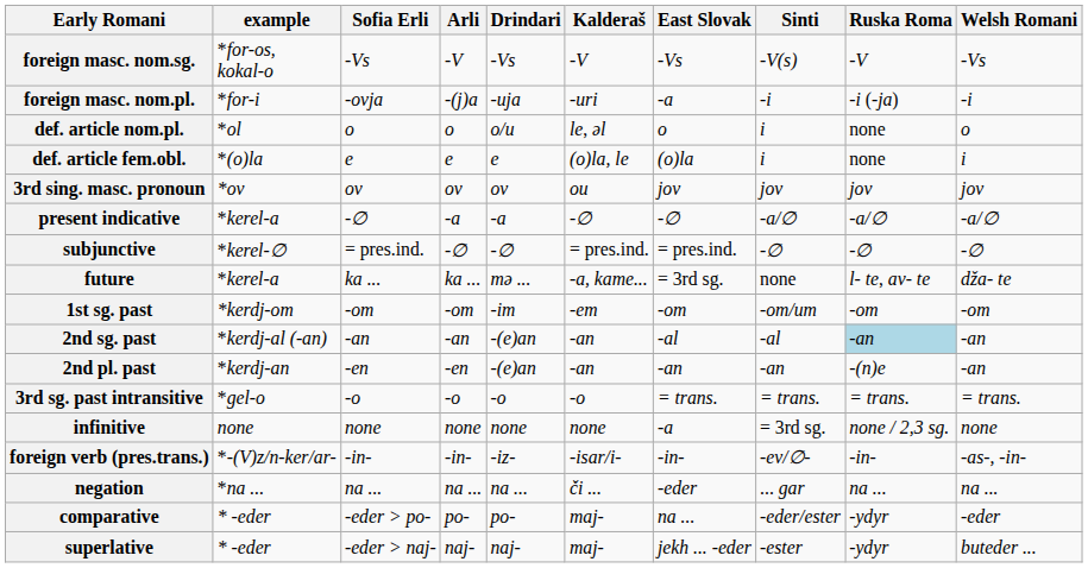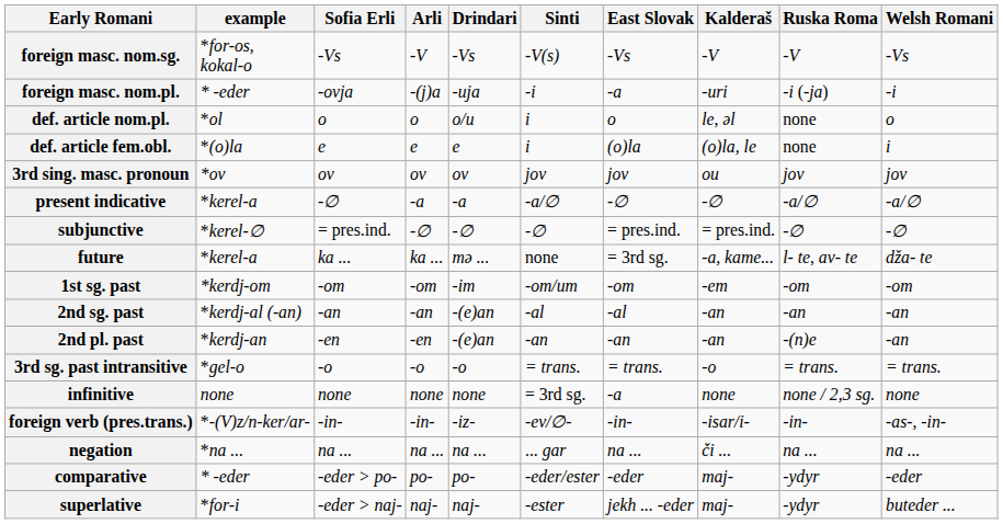 <table class="wikitable">
 <tr>
 <th>Early Romani</th>
 <th>example</th>
 <th>Sofia Erli</th>
 <th>Arli</th>
 <th>Drindari</th>
+<th>Sinti</th>
+<th>East Slovak</th>
 <th>Kalderaš</th>
-<th>East Slovak</th>
-<th>Sinti</th>
 <th>Ruska Roma</th>
 <th>Welsh Romani</th>
 </tr>
 <tr>
 <th>foreign masc. nom.sg.</th>
 <td>*<em>for-os,</em><br><em>kokal-o</em></td>
 <td><em>-Vs</em></td>
 <td><em>-V</em></td>
 <td><em>-Vs</em></td>
+<td><em>-V(s)</em></td>
+<td><em>-Vs</em></td>
 <td><em>-V</em></td>
-<td><em>-Vs</em></td>
-<td><em>-V(s)</em></td>
 <td><em>-V</em></td>
 <td><em>-Vs</em></td>
 </tr>
 <tr>
 <th>foreign masc. nom.pl.</th>
-<td>*<em>for-i</em></td>
+<td><em>* -eder</em></td>
 <td><em>-ovja</em></td>
 <td><em>-(j)a</em></td>
 <td><em>-uja</em></td>
+<td><em>-i</em></td>
+<td><em>-a</em></td>
 <td><em>-uri</em></td>
-<td><em>-a</em></td>
-<td><em>-i</em></td>
 <td><em>-i</em> (-<em>ja</em>)</td>
 <td><em>-i</em></td>
 </tr>
 <tr>
 <th>def. article nom.pl.</th>
 <td>*<em>ol</em></td>
 <td><em>o</em></td>
 <td><em>o</em></td>
 <td><em>o/u</em></td>
+<td><em>i</em></td>
+<td><em>o</em></td>
 <td><em>le</em>, <em>əl</em></td>
-<td><em>o</em></td>
-<td><em>i</em></td>
 <td>none</td>
 <td><em>o</em></td>
 </tr>
 <tr>
 <th>def. article fem.obl.</th>
 <td>*<em>(o)la</em></td>
 <td><em>e</em></td>
 <td><em>e</em></td>
 <td><em>e</em></td>
+<td><em>i</em></td>
+<td><em>(o)la</em></td>
 <td><em>(o)la, le</em></td>
-<td><em>(o)la</em></td>
-<td><em>i</em></td>
 <td>none</td>
 <td><em>i</em></td>
 </tr>
 <tr>
 <th>3rd sing. masc. pronoun</th>
 <td><em>*ov</em></td>
 <td><em>ov</em></td>
 <td><em>ov</em></td>
 <td><em>ov</em></td>
-<td><em>ou</em></td>
 <td><em>jov</em></td>
 <td><em>jov</em></td>
+<td><em>ou</em></td>
 <td><em>jov</em></td>
 <td><em>jov</em></td>
 </tr>
 <tr>
 <th>present indicative</th>
 <td>*<em>kerel-a</em></td>
 <td><em>-∅</em></td>
 <td><em>-a</em></td>
 <td><em>-a</em></td>
+<td><em>-a/∅</em></td>
 <td><em>-∅</em></td>
 <td><em>-∅</em></td>
-<td><em>-a/∅</em></td>
 <td><em>-a/∅</em></td>
 <td><em>-a/∅</em></td>
 </tr>
 <tr>
 <th>subjunctive</th>
 <td>*<em>kerel-∅</em></td>
 <td>= pres.ind.</td>
 <td><em>-∅</em></td>
 <td><em>-∅</em></td>
+<td><em>-∅</em></td>
 <td>= pres.ind.</td>
 <td>= pres.ind.</td>
-<td><em>-∅</em></td>
 <td><em>-∅</em></td>
 <td><em>-∅</em></td>
 </tr>
 <tr>
 <th>future</th>
 <td>*<em>kerel-a</em></td>
 <td><em>ka ...</em></td>
 <td><em>ka ...</em></td>
 <td><em>mə ...</em></td>
+<td>none</td>
+<td>= 3rd sg.</td>
 <td><em>-a, kame...</em></td>
-<td>= 3rd sg.</td>
-<td>none</td>
 <td><em>l- te</em>, <em>av- te</em></td>
 <td><em>dža- te</em></td>
 </tr>
 <tr>
 <th>1st sg. past</th>
 <td><em>*kerdj-om</em></td>
 <td><em>-om</em></td>
 <td><em>-om</em></td>
 <td><em>-im</em></td>
+<td><em>-om/um</em></td>
+<td><em>-om</em></td>
 <td><em>-em</em></td>
-<td><em>-om</em></td>
-<td><em>-om/um</em></td>
 <td><em>-om</em></td>
 <td><em>-om</em></td>
 </tr>
 <tr>
 <th>2nd sg. past</th>
 <td>*<em>kerdj-al (-an)</em></td>
 <td><em>-an</em></td>
 <td><em>-an</em></td>
 <td><em>-(e)an</em></td>
-<td><em>-an</em></td>
 <td><em>-al</em></td>
 <td><em>-al</em></td>
-<td style="background: lightblue;"><em>-an</em></td>
+<td><em>-an</em></td>
+<td><em>-an</em></td>
 <td><em>-an</em></td>
 </tr>
 <tr>
 <th>2nd pl. past</th>
 <td>*<em>kerdj-an</em></td>
 <td><em>-en</em></td>
 <td><em>-en</em></td>
 <td><em>-(e)an</em></td>
 <td><em>-an</em></td>
 <td><em>-an</em></td>
 <td><em>-an</em></td>
 <td><em>-(n)e</em></td>
 <td><em>-an</em></td>
 </tr>
 <tr>
 <th>3rd sg. past intransitive</th>
 <td>*<em>gel-o</em></td>
 <td><em>-o</em></td>
 <td><em>-o</em></td>
 <td><em>-o</em></td>
-<td><em>-o</em></td>
 <td><em>= trans.</em></td>
 <td><em>= trans.</em></td>
+<td><em>-o</em></td>
 <td><em>= trans.</em></td>
 <td><em>= trans.</em></td>
 </tr>
 <tr>
 <th>infinitive</th>
 <td><em>none</em></td>
 <td><em>none</em></td>
 <td><em>none</em></td>
 <td><em>none</em></td>
+<td>= 3rd sg.</td>
+<td><em>-a</em></td>
 <td><em>none</em></td>
-<td><em>-a</em></td>
-<td>= 3rd sg.</td>
 <td><em>none / 2,3 sg.</em></td>
 <td><em>none</em></td>
 </tr>
 <tr>
 <th>foreign verb (pres.trans.)</th>
 <td>*-<em>(V)z/n-ker/ar-</em></td>
 <td><em>-in-</em></td>
 <td><em>-in-</em></td>
 <td><em>-iz-</em></td>
+<td><em>-ev/∅-</em></td>
+<td><em>-in-</em></td>
 <td><em>-isar/i-</em></td>
-<td><em>-in-</em></td>
-<td><em>-ev/∅-</em></td>
 <td><em>-in-</em></td>
 <td><em>-as-, -in-</em></td>
 </tr>
 <tr>
 <th>negation</th>
 <td>*<em>na ...</em></td>
 <td><em>na ...</em></td>
 <td><em>na ...</em></td>
 <td><em>na ...</em></td>
+<td>... <em>gar</em></td>
+<td><em>na ...</em></td>
 <td><em>či ...</em></td>
-<td><em>-eder</em></td>
-<td>... <em>gar</em></td>
 <td><em>na ...</em></td>
 <td><em>na ...</em></td>
 </tr>
 <tr>
 <th>comparative</th>
 <td><em>* -eder</em></td>
 <td><em>-eder > po-</em></td>
 <td><em>po-</em></td>
 <td><em>po-</em></td>
+<td><em>-eder/ester</em></td>
+<td><em>-eder</em></td>
 <td><em>maj-</em></td>
-<td><em>na ...</em></td>
-<td><em>-eder/ester</em></td>
 <td><em>-ydyr</em></td>
 <td><em>-eder</em></td>
 </tr>
 <tr>
 <th>superlative</th>
-<td><em>* -eder</em></td>
+<td>*<em>for-i</em></td>
 <td><em>-eder > naj-</em></td>
 <td><em>naj-</em></td>
 <td><em>naj-</em></td>
+<td><em>-ester</em></td>
+<td><em>jekh ... -eder</em></td>
 <td><em>maj-</em></td>
-<td><em>jekh ... -eder</em></td>
-<td><em>-ester</em></td>
 <td><em>-ydyr</em></td>
 <td><em>buteder ...</em></td>
 </tr>
 </table>
